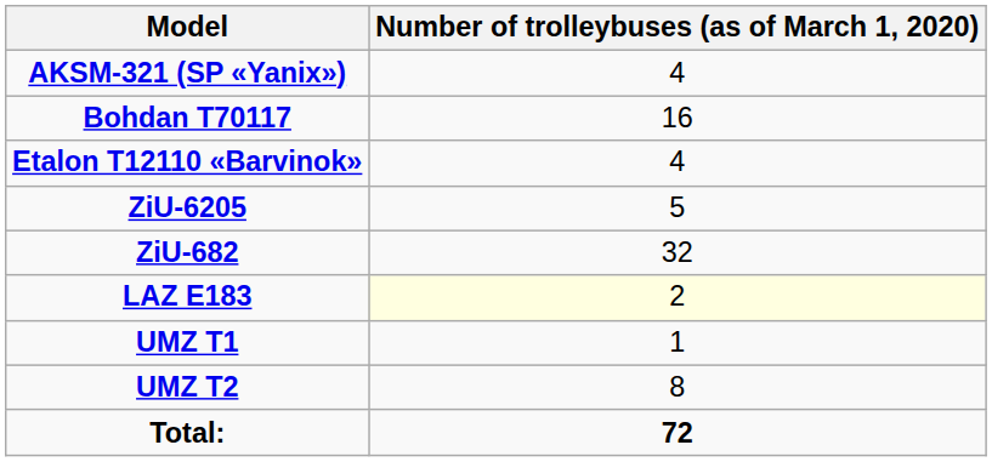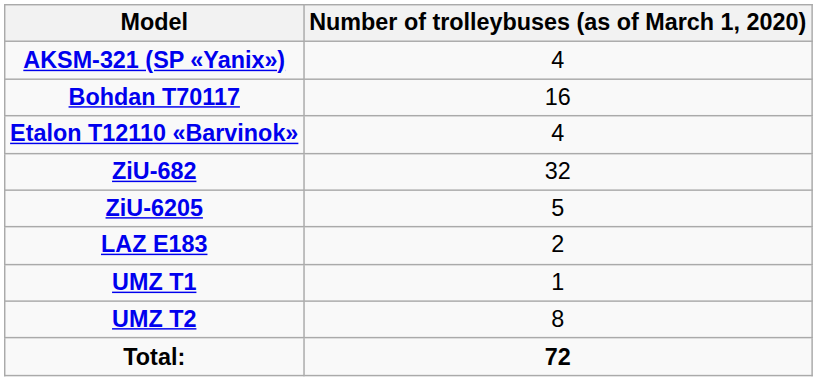 <table class="wikitable">
 <tr>
 <th>Model</th>
 <th>Number of trolleybuses (as of March 1, 2020)</th>
 </tr>
 <tr>
 <td style="text-align:center"><strong><a href='#'>AKSM-321 (SP «Yanix»)</a></strong></td>
 <td style="text-align:center">4</td>
 </tr>
 <tr>
 <td style="text-align:center"><strong><a href='#'>Bohdan Т70117</a></strong></td>
 <td style="text-align:center">16</td>
 </tr>
 <tr>
 <td style="text-align:center"><strong><a href='#'>Etalon Т12110 «Barvinok»</a></strong></td>
 <td style="text-align:center">4</td>
 </tr>
 <tr>
+<td style="text-align:center"><strong><a href='#'>ZiU-682</a></strong></td>
+<td style="text-align:center">32</td>
+</tr>
+<tr>
 <td style="text-align:center"><strong><a href='#'>ZiU-6205</a></strong></td>
 <td style="text-align:center">5</td>
 </tr>
 <tr>
-<td style="text-align:center"><strong><a href='#'>ZiU-682</a></strong></td>
-<td style="text-align:center">32</td>
-</tr>
-<tr>
 <td style="text-align:center"><strong><a href='#'>LAZ Е183</a></strong></td>
-<td style="background: lightyellow; text-align:center">2</td>
+<td style="text-align:center">2</td>
 </tr>
 <tr>
 <td style="text-align:center"><strong><a href='#'>UMZ T1</a></strong></td>
 <td style="text-align:center">1</td>
 </tr>
 <tr>
 <td style="text-align:center"><strong><a href='#'>UMZ T2</a></strong></td>
 <td style="text-align:center">8</td>
 </tr>
 <tr>
 <td style="text-align:center"><strong>Total:</strong></td>
 <td style="text-align:center"><strong>72</strong></td>
 </tr>
 </table>
